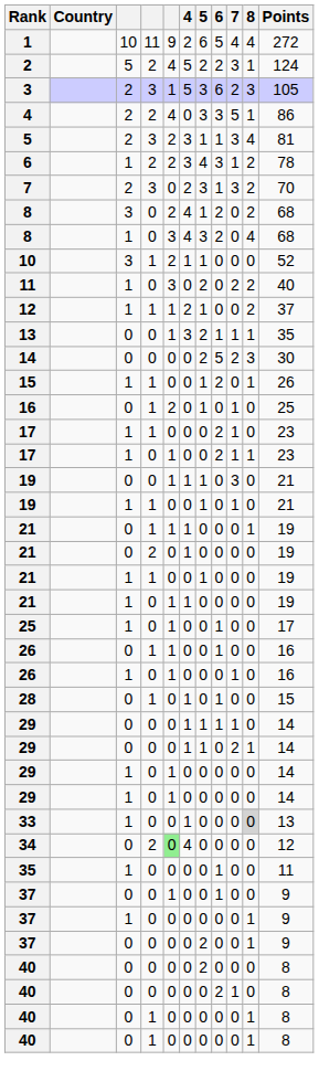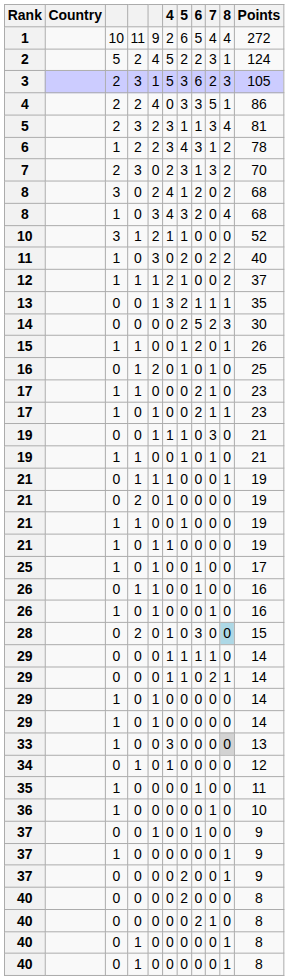 <table class="wikitable sortable" style="width:; font-size:90%; text-align:center;">
 <tr>
 <th>Rank</th>
 <th>Country</th>
 <th></th>
 <th></th>
 <th></th>
 <th>4</th>
 <th>5</th>
 <th>6</th>
 <th>7</th>
 <th>8</th>
 <th>Points</th>
 </tr>
 <tr>
 <th>1</th>
 <td align=left></td>
 <td>10</td>
 <td>11</td>
 <td>9</td>
 <td>2</td>
 <td>6</td>
 <td>5</td>
 <td>4</td>
 <td>4</td>
 <td>272</td>
 </tr>
 <tr>
 <th>2</th>
 <td align=left></td>
 <td>5</td>
 <td>2</td>
 <td>4</td>
 <td>5</td>
 <td>2</td>
 <td>2</td>
 <td>3</td>
 <td>1</td>
 <td>124</td>
 </tr>
 <tr style="background-color:#ccccff">
 <th>3</th>
 <td align=left></td>
 <td>2</td>
 <td>3</td>
 <td>1</td>
 <td>5</td>
 <td>3</td>
 <td>6</td>
 <td>2</td>
 <td>3</td>
 <td>105</td>
 </tr>
 <tr>
 <th>4</th>
 <td align=left></td>
 <td>2</td>
 <td>2</td>
 <td>4</td>
 <td>0</td>
 <td>3</td>
 <td>3</td>
 <td>5</td>
 <td>1</td>
 <td>86</td>
 </tr>
 <tr>
 <th>5</th>
 <td align=left></td>
 <td>2</td>
 <td>3</td>
 <td>2</td>
 <td>3</td>
 <td>1</td>
 <td>1</td>
 <td>3</td>
 <td>4</td>
 <td>81</td>
 </tr>
 <tr>
 <th>6</th>
 <td align=left></td>
 <td>1</td>
 <td>2</td>
 <td>2</td>
 <td>3</td>
 <td>4</td>
 <td>3</td>
 <td>1</td>
 <td>2</td>
 <td>78</td>
 </tr>
 <tr>
 <th>7</th>
 <td align=left></td>
 <td>2</td>
 <td>3</td>
 <td>0</td>
 <td>2</td>
 <td>3</td>
 <td>1</td>
 <td>3</td>
 <td>2</td>
 <td>70</td>
 </tr>
 <tr>
 <th>8</th>
 <td align=left></td>
 <td>3</td>
 <td>0</td>
 <td>2</td>
 <td>4</td>
 <td>1</td>
 <td>2</td>
 <td>0</td>
 <td>2</td>
 <td>68</td>
 </tr>
 <tr>
 <th>8</th>
 <td align=left></td>
 <td>1</td>
 <td>0</td>
 <td>3</td>
 <td>4</td>
 <td>3</td>
 <td>2</td>
 <td>0</td>
 <td>4</td>
 <td>68</td>
 </tr>
 <tr>
 <th>10</th>
 <td align=left></td>
 <td>3</td>
 <td>1</td>
 <td>2</td>
 <td>1</td>
 <td>1</td>
 <td>0</td>
 <td>0</td>
 <td>0</td>
 <td>52</td>
 </tr>
 <tr>
 <th>11</th>
 <td align=left></td>
 <td>1</td>
 <td>0</td>
 <td>3</td>
 <td>0</td>
 <td>2</td>
 <td>0</td>
 <td>2</td>
 <td>2</td>
 <td>40</td>
 </tr>
 <tr>
 <th>12</th>
 <td align=left></td>
 <td>1</td>
 <td>1</td>
 <td>1</td>
 <td>2</td>
 <td>1</td>
 <td>0</td>
 <td>0</td>
 <td>2</td>
 <td>37</td>
 </tr>
 <tr>
 <th>13</th>
 <td align=left></td>
 <td>0</td>
 <td>0</td>
 <td>1</td>
 <td>3</td>
 <td>2</td>
 <td>1</td>
 <td>1</td>
 <td>1</td>
 <td>35</td>
 </tr>
 <tr>
 <th>14</th>
 <td align=left></td>
 <td>0</td>
 <td>0</td>
 <td>0</td>
 <td>0</td>
 <td>2</td>
 <td>5</td>
 <td>2</td>
 <td>3</td>
 <td>30</td>
 </tr>
 <tr>
 <th>15</th>
 <td align=left></td>
 <td>1</td>
 <td>1</td>
 <td>0</td>
 <td>0</td>
 <td>1</td>
 <td>2</td>
 <td>0</td>
 <td>1</td>
 <td>26</td>
 </tr>
 <tr>
 <th>16</th>
 <td align=left></td>
 <td>0</td>
 <td>1</td>
 <td>2</td>
 <td>0</td>
 <td>1</td>
 <td>0</td>
 <td>1</td>
 <td>0</td>
 <td>25</td>
 </tr>
 <tr>
 <th>17</th>
 <td align=left></td>
 <td>1</td>
 <td>1</td>
 <td>0</td>
 <td>0</td>
 <td>0</td>
 <td>2</td>
 <td>1</td>
 <td>0</td>
 <td>23</td>
 </tr>
 <tr>
 <th>17</th>
 <td align=left></td>
 <td>1</td>
 <td>0</td>
 <td>1</td>
 <td>0</td>
 <td>0</td>
 <td>2</td>
 <td>1</td>
 <td>1</td>
 <td>23</td>
 </tr>
 <tr>
 <th>19</th>
 <td align=left></td>
 <td>0</td>
 <td>0</td>
 <td>1</td>
 <td>1</td>
 <td>1</td>
 <td>0</td>
 <td>3</td>
 <td>0</td>
 <td>21</td>
 </tr>
 <tr>
 <th>19</th>
 <td align=left></td>
 <td>1</td>
 <td>1</td>
 <td>0</td>
 <td>0</td>
 <td>1</td>
 <td>0</td>
 <td>1</td>
 <td>0</td>
 <td>21</td>
 </tr>
 <tr>
 <th>21</th>
 <td align=left></td>
 <td>0</td>
 <td>1</td>
 <td>1</td>
 <td>1</td>
 <td>0</td>
 <td>0</td>
 <td>0</td>
 <td>1</td>
 <td>19</td>
 </tr>
 <tr>
 <th>21</th>
 <td align=left></td>
 <td>0</td>
 <td>2</td>
 <td>0</td>
 <td>1</td>
 <td>0</td>
 <td>0</td>
 <td>0</td>
 <td>0</td>
 <td>19</td>
 </tr>
 <tr>
 <th>21</th>
 <td align=left></td>
 <td>1</td>
 <td>1</td>
 <td>0</td>
 <td>0</td>
 <td>1</td>
 <td>0</td>
 <td>0</td>
 <td>0</td>
 <td>19</td>
 </tr>
 <tr>
 <th>21</th>
 <td align=left></td>
 <td>1</td>
 <td>0</td>
 <td>1</td>
 <td>1</td>
 <td>0</td>
 <td>0</td>
 <td>0</td>
 <td>0</td>
 <td>19</td>
 </tr>
 <tr>
 <th>25</th>
 <td align=left></td>
 <td>1</td>
 <td>0</td>
 <td>1</td>
 <td>0</td>
 <td>0</td>
 <td>1</td>
 <td>0</td>
 <td>0</td>
 <td>17</td>
 </tr>
 <tr>
 <th>26</th>
 <td align=left></td>
 <td>0</td>
 <td>1</td>
 <td>1</td>
 <td>0</td>
 <td>0</td>
 <td>1</td>
 <td>0</td>
 <td>0</td>
 <td>16</td>
 </tr>
 <tr>
 <th>26</th>
 <td align=left></td>
 <td>1</td>
 <td>0</td>
 <td>1</td>
 <td>0</td>
 <td>0</td>
 <td>0</td>
 <td>1</td>
 <td>0</td>
 <td>16</td>
 </tr>
 <tr>
 <th>28</th>
 <td align=left></td>
 <td>0</td>
-<td>1</td>
+<td>2</td>
 <td>0</td>
 <td>1</td>
 <td>0</td>
-<td>1</td>
+<td>3</td>
 <td>0</td>
-<td>0</td>
+<td style="background: lightblue;">0</td>
 <td>15</td>
 </tr>
 <tr>
 <th>29</th>
 <td align=left></td>
 <td>0</td>
 <td>0</td>
 <td>0</td>
 <td>1</td>
 <td>1</td>
 <td>1</td>
 <td>1</td>
 <td>0</td>
 <td>14</td>
 </tr>
 <tr>
 <th>29</th>
 <td align=left></td>
 <td>0</td>
 <td>0</td>
 <td>0</td>
 <td>1</td>
 <td>1</td>
 <td>0</td>
 <td>2</td>
 <td>1</td>
 <td>14</td>
 </tr>
 <tr>
 <th>29</th>
 <td align=left></td>
 <td>1</td>
 <td>0</td>
 <td>1</td>
 <td>0</td>
 <td>0</td>
 <td>0</td>
 <td>0</td>
 <td>0</td>
 <td>14</td>
 </tr>
 <tr>
 <th>29</th>
 <td align=left></td>
 <td>1</td>
 <td>0</td>
 <td>1</td>
 <td>0</td>
 <td>0</td>
 <td>0</td>
 <td>0</td>
 <td>0</td>
 <td>14</td>
 </tr>
 <tr>
 <th>33</th>
 <td align=left></td>
 <td>1</td>
 <td>0</td>
 <td>0</td>
-<td>1</td>
+<td>3</td>
 <td>0</td>
 <td>0</td>
 <td>0</td>
 <td style="background: lightgrey;">0</td>
 <td>13</td>
 </tr>
 <tr>
 <th>34</th>
 <td align=left></td>
 <td>0</td>
-<td>2</td>
-<td style="background: lightgreen;">0</td>
-<td>4</td>
+<td>1</td>
+<td>0</td>
+<td>1</td>
 <td>0</td>
 <td>0</td>
 <td>0</td>
 <td>0</td>
 <td>12</td>
 </tr>
 <tr>
 <th>35</th>
 <td align=left></td>
 <td>1</td>
 <td>0</td>
 <td>0</td>
 <td>0</td>
 <td>0</td>
 <td>1</td>
 <td>0</td>
 <td>0</td>
 <td>11</td>
+</tr>
+<tr>
+<th>36</th>
+<td align=left></td>
+<td>1</td>
+<td>0</td>
+<td>0</td>
+<td>0</td>
+<td>0</td>
+<td>0</td>
+<td>1</td>
+<td>0</td>
+<td>10</td>
 </tr>
 <tr>
 <th>37</th>
 <td align=left></td>
 <td>0</td>
 <td>0</td>
 <td>1</td>
 <td>0</td>
 <td>0</td>
 <td>1</td>
 <td>0</td>
 <td>0</td>
 <td>9</td>
 </tr>
 <tr>
 <th>37</th>
 <td align=left></td>
 <td>1</td>
 <td>0</td>
 <td>0</td>
 <td>0</td>
 <td>0</td>
 <td>0</td>
 <td>0</td>
 <td>1</td>
 <td>9</td>
 </tr>
 <tr>
 <th>37</th>
 <td align=left></td>
 <td>0</td>
 <td>0</td>
 <td>0</td>
 <td>0</td>
 <td>2</td>
 <td>0</td>
 <td>0</td>
 <td>1</td>
 <td>9</td>
 </tr>
 <tr>
 <th>40</th>
 <td align=left></td>
 <td>0</td>
 <td>0</td>
 <td>0</td>
 <td>0</td>
 <td>2</td>
 <td>0</td>
 <td>0</td>
 <td>0</td>
 <td>8</td>
 </tr>
 <tr>
 <th>40</th>
 <td align=left></td>
 <td>0</td>
 <td>0</td>
 <td>0</td>
 <td>0</td>
 <td>0</td>
 <td>2</td>
 <td>1</td>
 <td>0</td>
 <td>8</td>
 </tr>
 <tr>
 <th>40</th>
 <td align=left></td>
 <td>0</td>
 <td>1</td>
 <td>0</td>
 <td>0</td>
 <td>0</td>
 <td>0</td>
 <td>0</td>
 <td>1</td>
 <td>8</td>
 </tr>
 <tr>
 <th>40</th>
 <td align=left></td>
 <td>0</td>
 <td>1</td>
 <td>0</td>
 <td>0</td>
 <td>0</td>
 <td>0</td>
 <td>0</td>
 <td>1</td>
 <td>8</td>
 </tr>
 </table>
